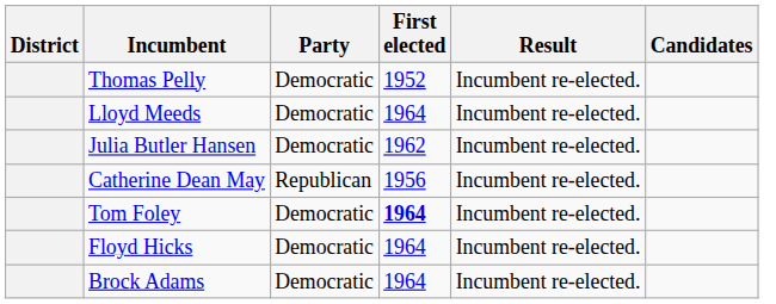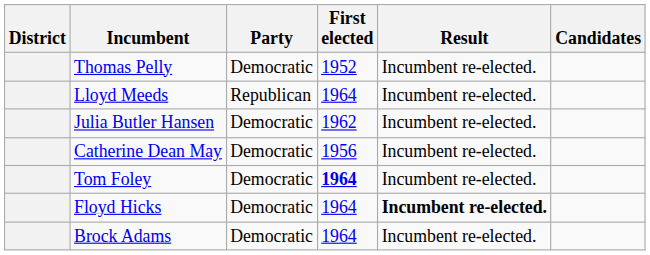 <table class=wikitable>
 <tr valign=bottom>
 <th>District</th>
 <th>Incumbent</th>
 <th>Party</th>
 <th>First<br>elected</th>
 <th>Result</th>
 <th>Candidates</th>
 </tr>
 <tr>
 <th></th>
 <td><a href='#'>Thomas Pelly</a></td>
 <td>Democratic</td>
 <td><a href='#'>1952</a></td>
 <td>Incumbent re-elected.</td>
 <td nowrap></td>
 </tr>
 <tr>
 <th></th>
 <td><a href='#'>Lloyd Meeds</a></td>
-<td>Democratic</td>
+<td>Republican</td>
 <td><a href='#'>1964</a></td>
 <td>Incumbent re-elected.</td>
 <td nowrap></td>
 </tr>
 <tr>
 <th></th>
 <td><a href='#'>Julia Butler Hansen</a></td>
 <td>Democratic</td>
 <td><a href='#'>1962</a></td>
 <td>Incumbent re-elected.</td>
 <td nowrap></td>
 </tr>
 <tr>
 <th></th>
 <td><a href='#'>Catherine Dean May</a></td>
-<td>Republican</td>
+<td>Democratic</td>
 <td><a href='#'>1956</a></td>
 <td>Incumbent re-elected.</td>
 <td nowrap></td>
 </tr>
 <tr>
 <th></th>
 <td><a href='#'>Tom Foley</a></td>
 <td>Democratic</td>
 <td><strong><a href='#'>1964</a></strong></td>
 <td>Incumbent re-elected.</td>
 <td nowrap></td>
 </tr>
 <tr>
 <th></th>
 <td><a href='#'>Floyd Hicks</a></td>
 <td>Democratic</td>
 <td><a href='#'>1964</a></td>
-<td>Incumbent re-elected.</td>
+<td><strong>Incumbent re-elected.</strong></td>
 <td nowrap></td>
 </tr>
 <tr>
 <th></th>
 <td><a href='#'>Brock Adams</a></td>
 <td>Democratic</td>
 <td><a href='#'>1964</a></td>
 <td>Incumbent re-elected.</td>
 <td nowrap></td>
 </tr>
 </table>
